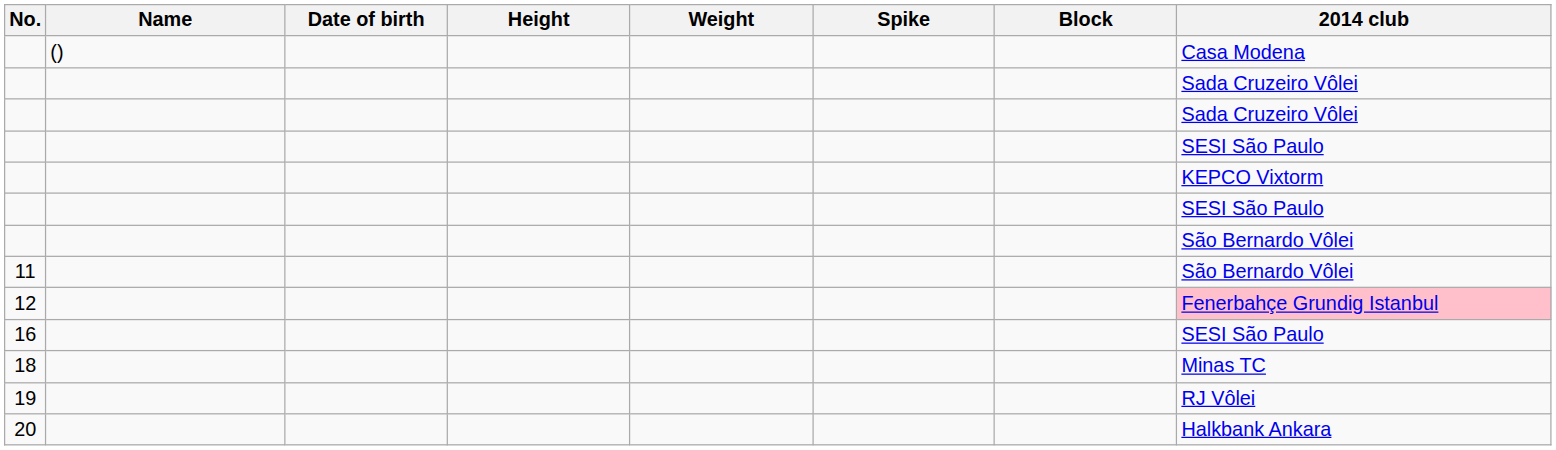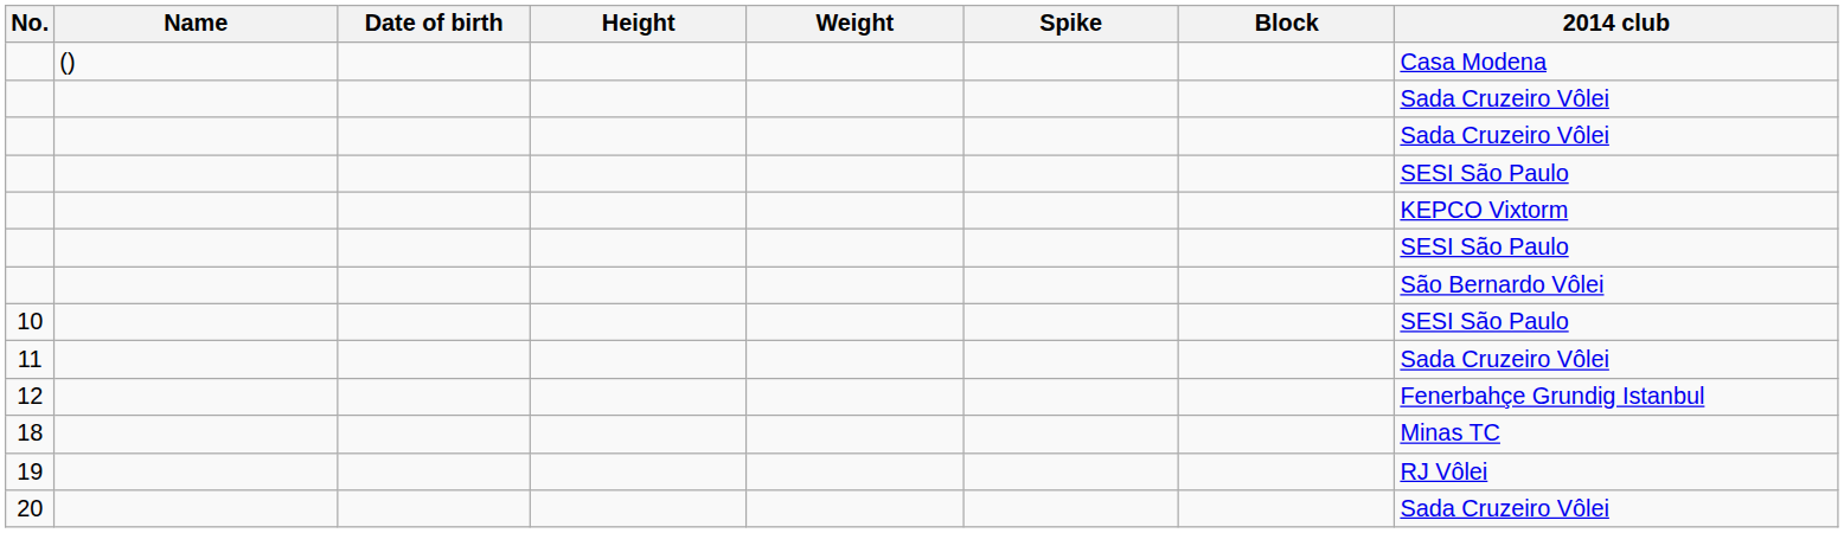 <table class="wikitable sortable" style="font-size:100%; text-align:center;">
 <tr>
 <th>No.</th>
 <th style="width:12em">Name</th>
 <th style="width:8em">Date of birth</th>
 <th style="width:9em">Height</th>
 <th style="width:9em">Weight</th>
 <th style="width:9em">Spike</th>
 <th style="width:9em">Block</th>
 <th style="width:19em">2014 club</th>
 </tr>
 <tr>
 <td></td>
 <td align=left> ()</td>
 <td align=right></td>
 <td></td>
 <td></td>
 <td></td>
 <td></td>
 <td align=left> <a href='#'>Casa Modena</a></td>
 </tr>
 <tr>
 <td></td>
 <td align=left></td>
 <td align=right></td>
 <td></td>
 <td></td>
 <td></td>
 <td></td>
 <td align=left> <a href='#'>Sada Cruzeiro Vôlei</a></td>
 </tr>
 <tr>
 <td></td>
 <td align=left></td>
 <td align=right></td>
 <td></td>
 <td></td>
 <td></td>
 <td></td>
 <td align=left> <a href='#'>Sada Cruzeiro Vôlei</a></td>
 </tr>
 <tr>
 <td></td>
 <td align=left></td>
 <td align=right></td>
 <td></td>
 <td></td>
 <td></td>
 <td></td>
 <td align=left> <a href='#'>SESI São Paulo</a></td>
 </tr>
 <tr>
 <td></td>
 <td align=left></td>
 <td align=right></td>
 <td></td>
 <td></td>
 <td></td>
 <td></td>
 <td align=left> <a href='#'>KEPCO Vixtorm</a></td>
 </tr>
 <tr>
 <td></td>
 <td align=left></td>
 <td align=right></td>
 <td></td>
 <td></td>
 <td></td>
 <td></td>
 <td align=left> <a href='#'>SESI São Paulo</a></td>
 </tr>
 <tr>
 <td></td>
 <td align=left></td>
 <td align=right></td>
 <td></td>
 <td></td>
 <td></td>
 <td></td>
 <td align=left> <a href='#'>São Bernardo Vôlei</a></td>
 </tr>
 <tr>
+<td>10</td>
+<td align=left></td>
+<td align=right></td>
+<td></td>
+<td></td>
+<td></td>
+<td></td>
+<td align=left> <a href='#'>SESI São Paulo</a></td>
+</tr>
+<tr>
 <td>11</td>
 <td align=left></td>
 <td align=right></td>
 <td></td>
 <td></td>
 <td></td>
 <td></td>
-<td align=left> <a href='#'>São Bernardo Vôlei</a></td>
+<td align=left> <a href='#'>Sada Cruzeiro Vôlei</a></td>
 </tr>
 <tr>
 <td>12</td>
 <td align=left></td>
 <td align=right></td>
 <td></td>
 <td></td>
 <td></td>
 <td></td>
-<td align=left style="background: pink;"> <a href='#'>Fenerbahçe Grundig Istanbul</a></td>
-</tr>
-<tr>
-<td>16</td>
-<td align=left></td>
-<td align=right></td>
-<td></td>
-<td></td>
-<td></td>
-<td></td>
-<td align=left> <a href='#'>SESI São Paulo</a></td>
+<td align=left> <a href='#'>Fenerbahçe Grundig Istanbul</a></td>
 </tr>
 <tr>
 <td>18</td>
 <td align=left></td>
 <td align=right></td>
 <td></td>
 <td></td>
 <td></td>
 <td></td>
 <td align=left> <a href='#'>Minas TC</a></td>
 </tr>
 <tr>
 <td>19</td>
 <td align=left></td>
 <td align=right></td>
 <td></td>
 <td></td>
 <td></td>
 <td></td>
 <td align=left> <a href='#'>RJ Vôlei</a></td>
 </tr>
 <tr>
 <td>20</td>
 <td align=left></td>
 <td align=right></td>
 <td></td>
 <td></td>
 <td></td>
 <td></td>
-<td align=left> <a href='#'>Halkbank Ankara</a></td>
+<td align=left> <a href='#'>Sada Cruzeiro Vôlei</a></td>
 </tr>
 </table>
